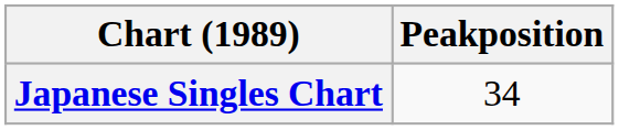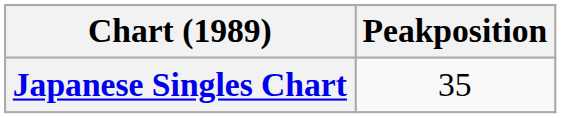 <table class="wikitable plainrowheaders">
 <tr>
 <th scope="col">Chart (1989)</th>
 <th scope="col">Peakposition</th>
 </tr>
 <tr>
 <th scope="row"><a href='#'>Japanese Singles Chart</a></th>
-<td style="text-align:center;">34</td>
+<td style="text-align:center;">35</td>
 </tr>
 </table>
